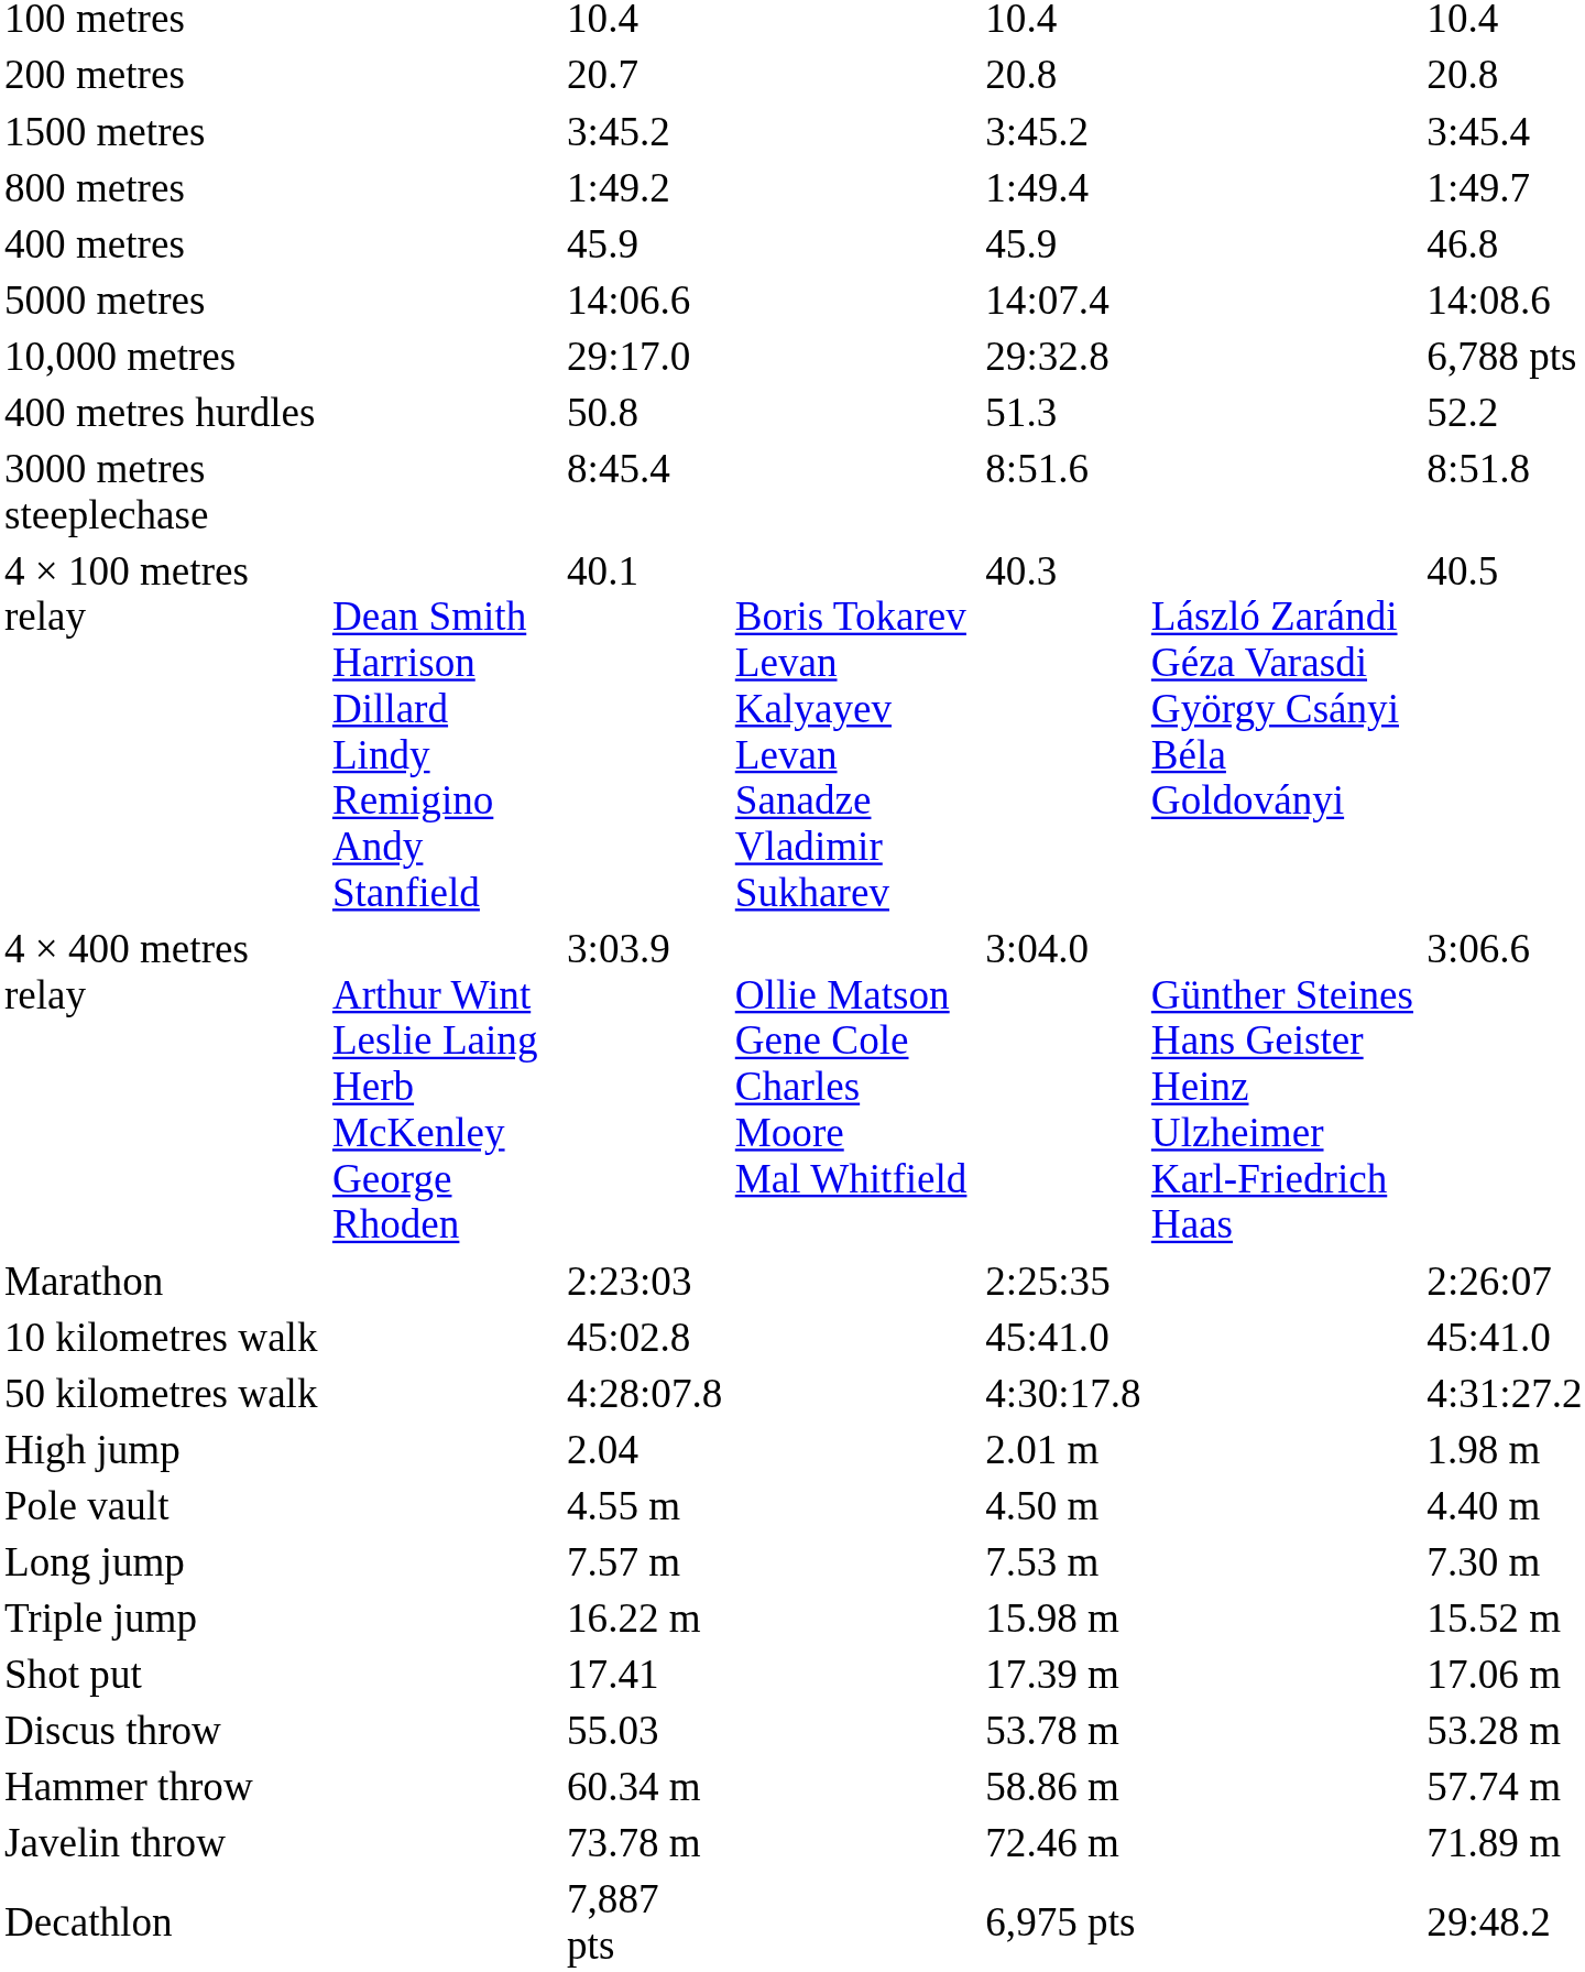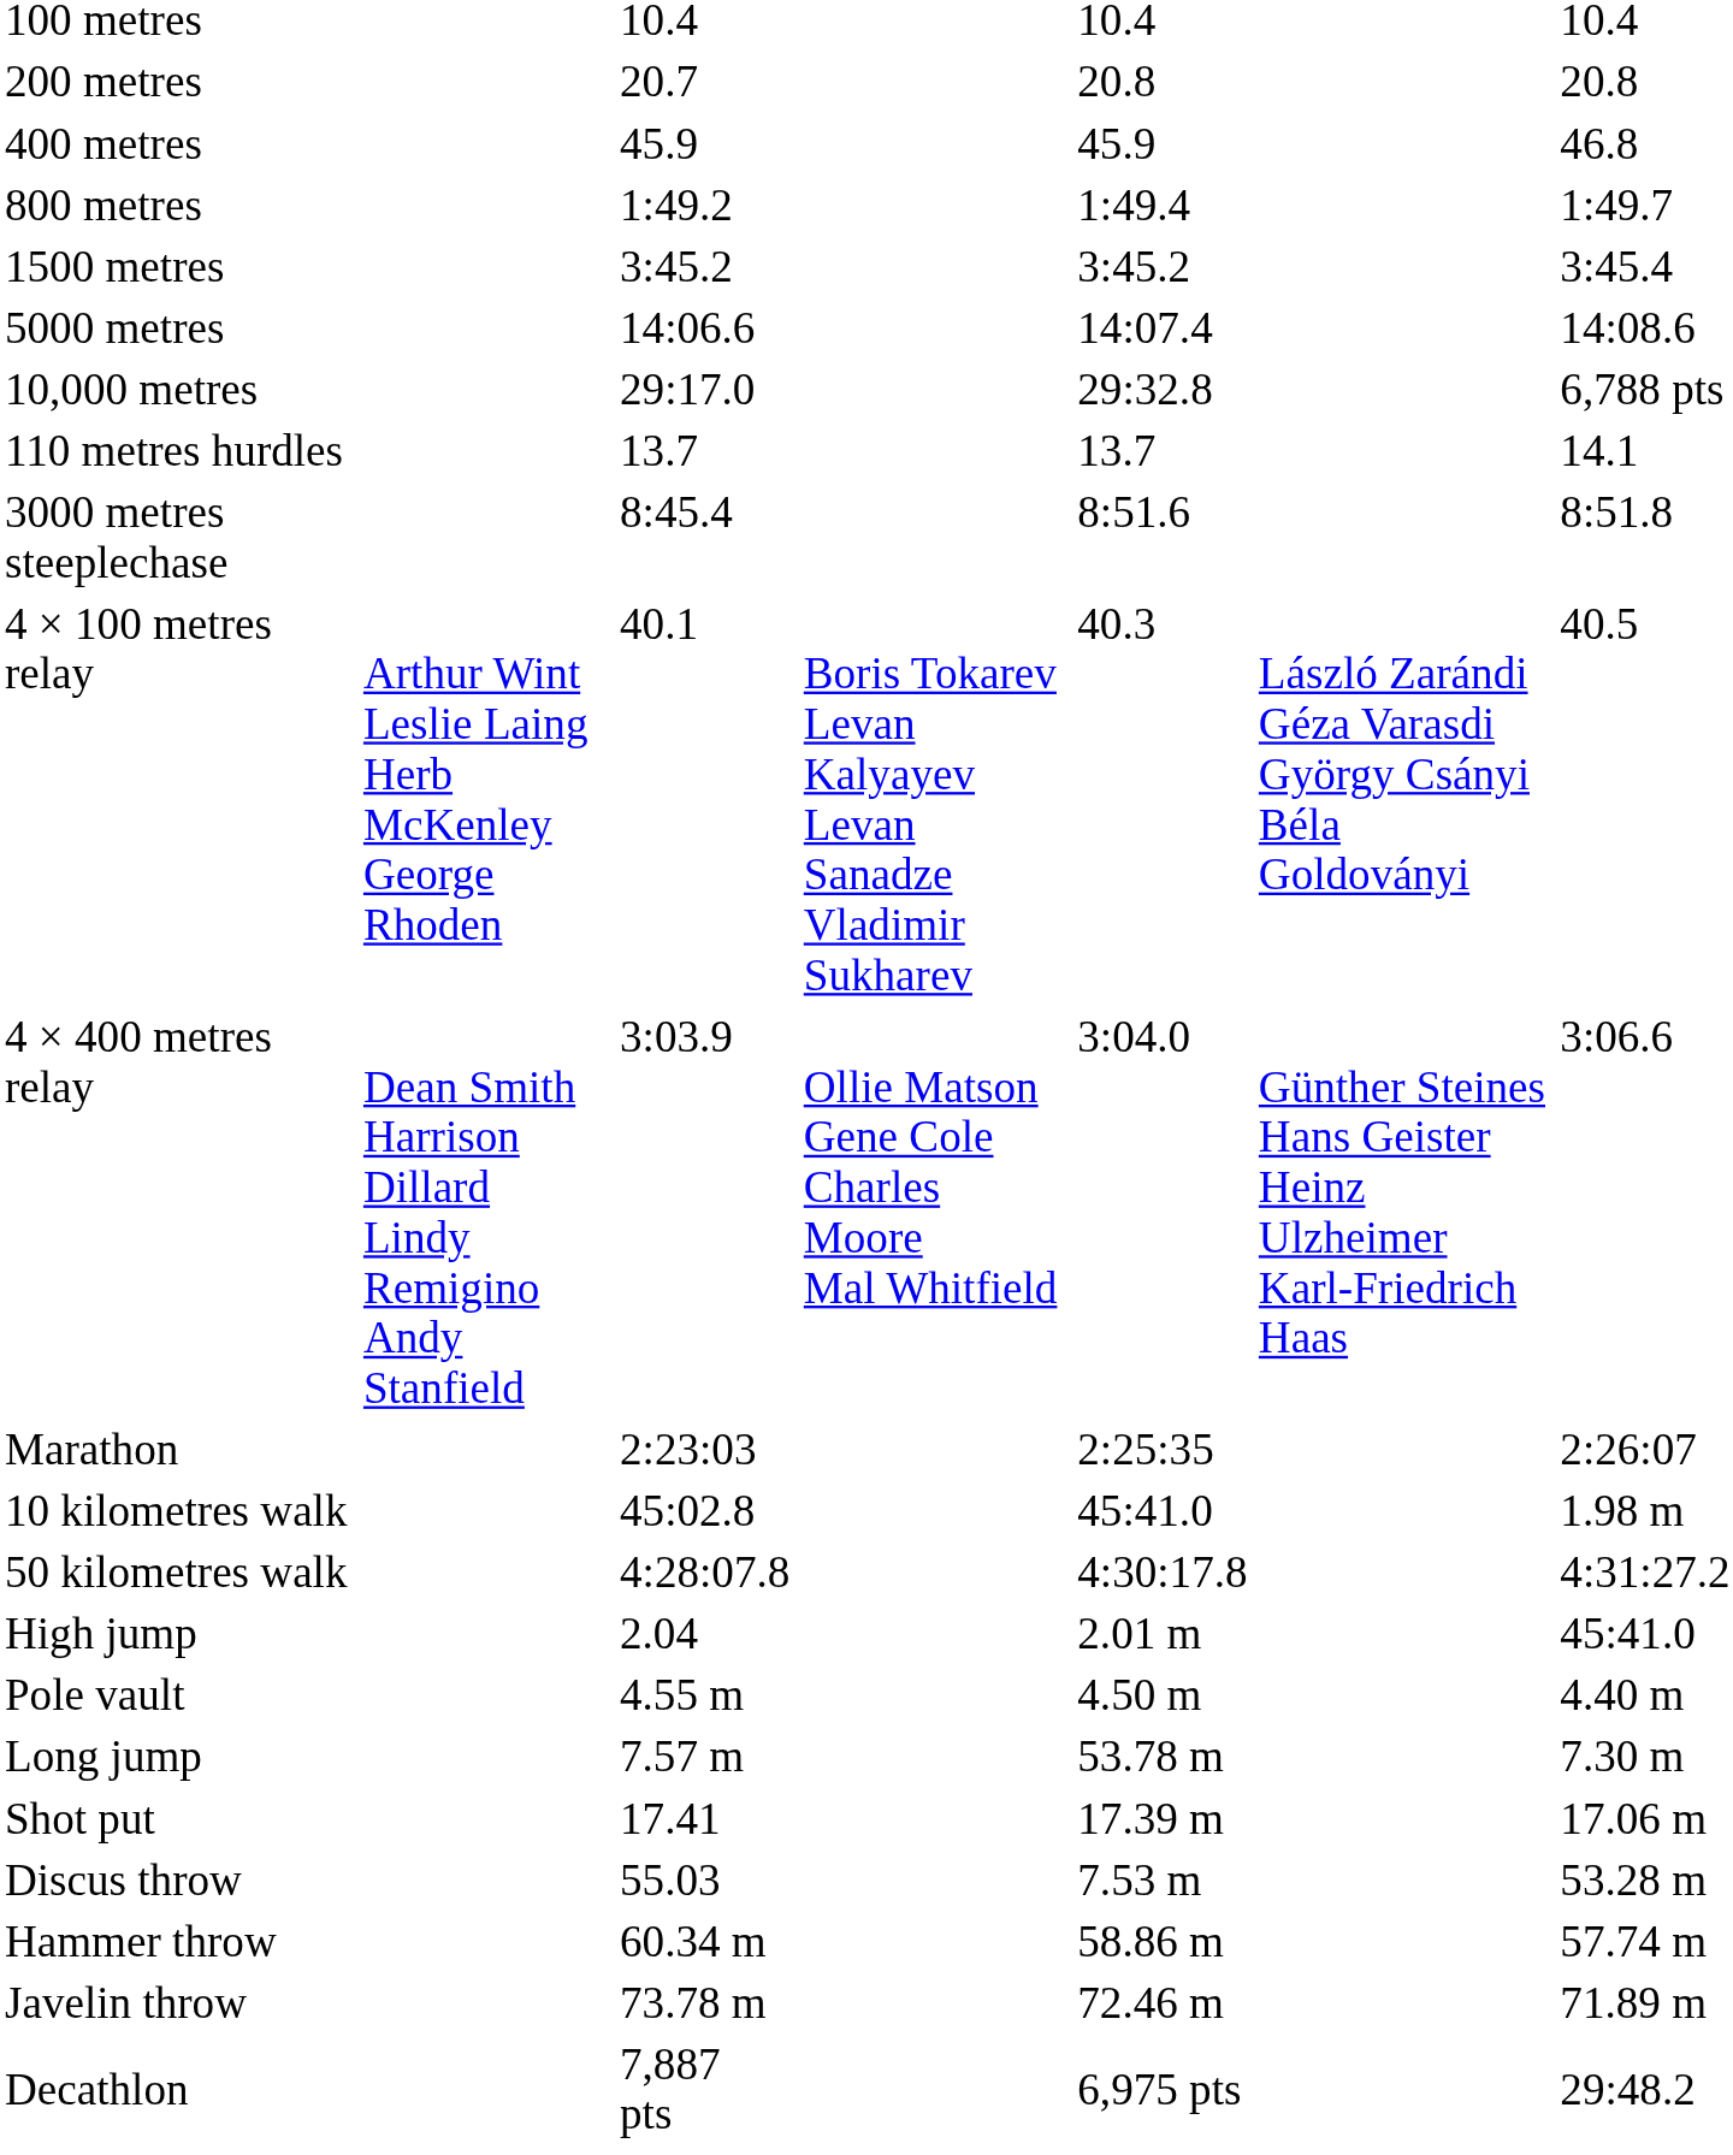 <table>
 <tr>
 <td>100 metres<br></td>
 <td></td>
 <td>10.4</td>
 <td></td>
 <td>10.4</td>
 <td></td>
 <td>10.4</td>
 </tr>
 <tr>
 <td>200 metres<br></td>
 <td></td>
 <td>20.7</td>
 <td></td>
 <td>20.8</td>
 <td></td>
 <td>20.8</td>
 </tr>
 <tr>
-<td>1500 metres<br></td>
+<td>400 metres<br></td>
 <td></td>
-<td>3:45.2 </td>
+<td>45.9 </td>
 <td></td>
-<td>3:45.2</td>
+<td>45.9</td>
 <td></td>
-<td>3:45.4</td>
+<td>46.8</td>
 </tr>
 <tr>
 <td>800 metres<br></td>
 <td></td>
 <td>1:49.2</td>
 <td></td>
 <td>1:49.4</td>
 <td></td>
 <td>1:49.7</td>
 </tr>
 <tr>
-<td>400 metres<br></td>
+<td>1500 metres<br></td>
 <td></td>
-<td>45.9 </td>
+<td>3:45.2 </td>
 <td></td>
-<td>45.9</td>
+<td>3:45.2</td>
 <td></td>
-<td>46.8</td>
+<td>3:45.4</td>
 </tr>
 <tr>
 <td>5000 metres<br></td>
 <td></td>
 <td>14:06.6 </td>
 <td></td>
 <td>14:07.4</td>
 <td></td>
 <td>14:08.6</td>
 </tr>
 <tr>
 <td>10,000 metres<br></td>
 <td></td>
 <td>29:17.0 </td>
 <td></td>
 <td>29:32.8</td>
 <td></td>
 <td>6,788 pts</td>
 </tr>
 <tr>
-<td>400 metres hurdles<br></td>
+<td>110 metres hurdles<br></td>
 <td></td>
-<td>50.8 </td>
+<td>13.7</td>
 <td></td>
-<td>51.3</td>
+<td>13.7</td>
 <td></td>
-<td>52.2</td>
+<td>14.1</td>
 </tr>
 <tr valign="top">
 <td>3000 metres steeplechase<br></td>
 <td></td>
 <td>8:45.4 </td>
 <td></td>
 <td>8:51.6</td>
 <td></td>
 <td>8:51.8</td>
 </tr>
 <tr valign="top">
 <td>4 × 100 metres relay<br></td>
-<td><br><a href='#'>Dean Smith</a><br><a href='#'>Harrison Dillard</a><br><a href='#'>Lindy Remigino</a><br><a href='#'>Andy Stanfield</a></td>
+<td><br><a href='#'>Arthur Wint</a><br><a href='#'>Leslie Laing</a><br><a href='#'>Herb McKenley</a><br><a href='#'>George Rhoden</a></td>
 <td>40.1</td>
 <td><br><a href='#'>Boris Tokarev</a><br><a href='#'>Levan Kalyayev</a><br><a href='#'>Levan Sanadze</a><br><a href='#'>Vladimir Sukharev</a></td>
 <td>40.3</td>
 <td><br><a href='#'>László Zarándi</a><br><a href='#'>Géza Varasdi</a><br><a href='#'>György Csányi</a><br><a href='#'>Béla Goldoványi</a></td>
 <td>40.5</td>
 </tr>
 <tr valign="top">
 <td>4 × 400 metres relay<br></td>
-<td><br><a href='#'>Arthur Wint</a><br><a href='#'>Leslie Laing</a><br><a href='#'>Herb McKenley</a><br><a href='#'>George Rhoden</a></td>
+<td><br><a href='#'>Dean Smith</a><br><a href='#'>Harrison Dillard</a><br><a href='#'>Lindy Remigino</a><br><a href='#'>Andy Stanfield</a></td>
 <td>3:03.9 </td>
 <td><br><a href='#'>Ollie Matson</a><br><a href='#'>Gene Cole</a><br><a href='#'>Charles Moore</a><br><a href='#'>Mal Whitfield</a></td>
 <td>3:04.0</td>
 <td><br><a href='#'>Günther Steines</a><br><a href='#'>Hans Geister</a><br><a href='#'>Heinz Ulzheimer</a><br><a href='#'>Karl-Friedrich Haas</a></td>
 <td>3:06.6</td>
 </tr>
 <tr>
 <td>Marathon<br></td>
 <td></td>
 <td>2:23:03 </td>
 <td></td>
 <td>2:25:35</td>
 <td></td>
 <td>2:26:07</td>
 </tr>
 <tr>
 <td>10 kilometres walk<br></td>
 <td></td>
 <td>45:02.8 </td>
 <td></td>
 <td>45:41.0</td>
 <td></td>
-<td>45:41.0</td>
+<td>1.98 m</td>
 </tr>
 <tr>
 <td>50 kilometres walk<br></td>
 <td></td>
 <td>4:28:07.8 </td>
 <td></td>
 <td>4:30:17.8</td>
 <td></td>
 <td>4:31:27.2</td>
 </tr>
 <tr>
 <td>High jump<br></td>
 <td></td>
 <td>2.04 </td>
 <td></td>
 <td>2.01 m</td>
 <td></td>
-<td>1.98 m</td>
+<td>45:41.0</td>
 </tr>
 <tr>
 <td>Pole vault<br></td>
 <td></td>
 <td>4.55 m </td>
 <td></td>
 <td>4.50 m</td>
 <td></td>
 <td>4.40 m</td>
 </tr>
 <tr>
 <td>Long jump<br></td>
 <td></td>
 <td>7.57 m</td>
 <td></td>
-<td>7.53 m</td>
+<td>53.78 m</td>
 <td></td>
 <td>7.30 m</td>
-</tr>
-<tr>
-<td>Triple jump<br></td>
-<td></td>
-<td>16.22 m </td>
-<td></td>
-<td>15.98 m</td>
-<td></td>
-<td>15.52 m</td>
 </tr>
 <tr>
 <td>Shot put<br></td>
 <td></td>
 <td>17.41 </td>
 <td></td>
 <td>17.39 m</td>
 <td></td>
 <td>17.06 m</td>
 </tr>
 <tr>
 <td>Discus throw<br></td>
 <td></td>
 <td>55.03 </td>
 <td></td>
-<td>53.78 m</td>
+<td>7.53 m</td>
 <td></td>
 <td>53.28 m</td>
 </tr>
 <tr>
 <td>Hammer throw<br></td>
 <td></td>
 <td>60.34 m </td>
 <td></td>
 <td>58.86 m</td>
 <td></td>
 <td>57.74 m</td>
 </tr>
 <tr>
 <td>Javelin throw<br></td>
 <td></td>
 <td>73.78 m </td>
 <td></td>
 <td>72.46 m</td>
 <td></td>
 <td>71.89 m</td>
 </tr>
 <tr>
 <td>Decathlon<br></td>
 <td></td>
 <td>7,887 pts </td>
 <td></td>
 <td>6,975 pts</td>
 <td></td>
 <td>29:48.2</td>
 </tr>
 </table>
